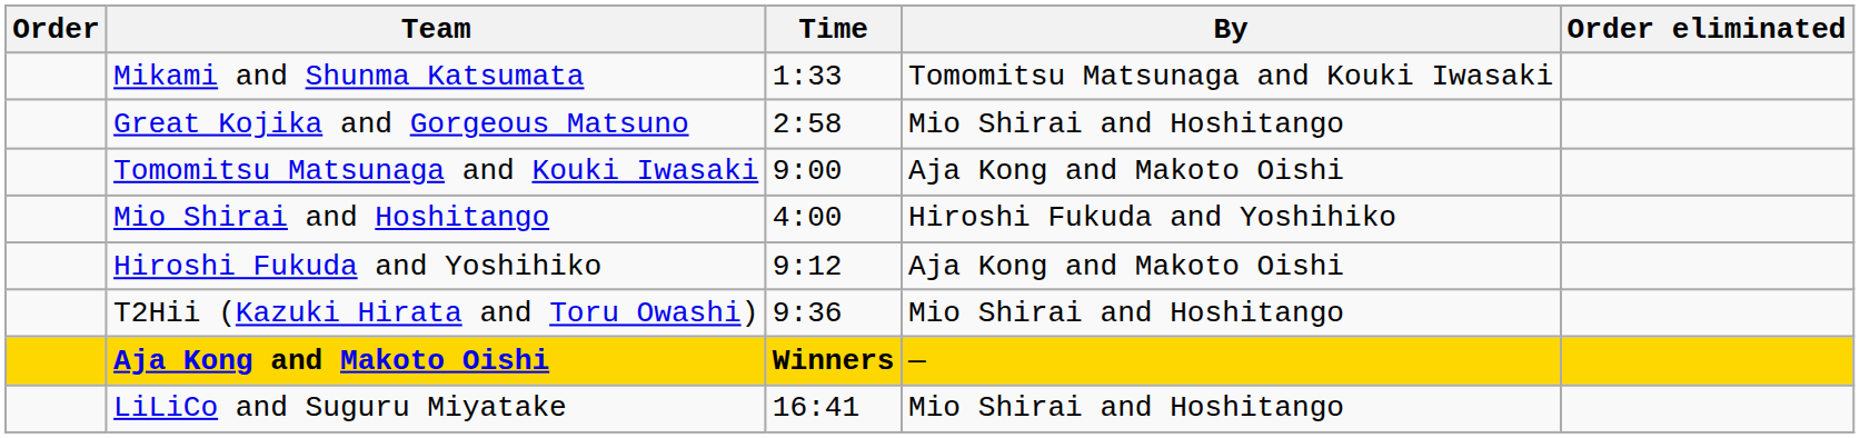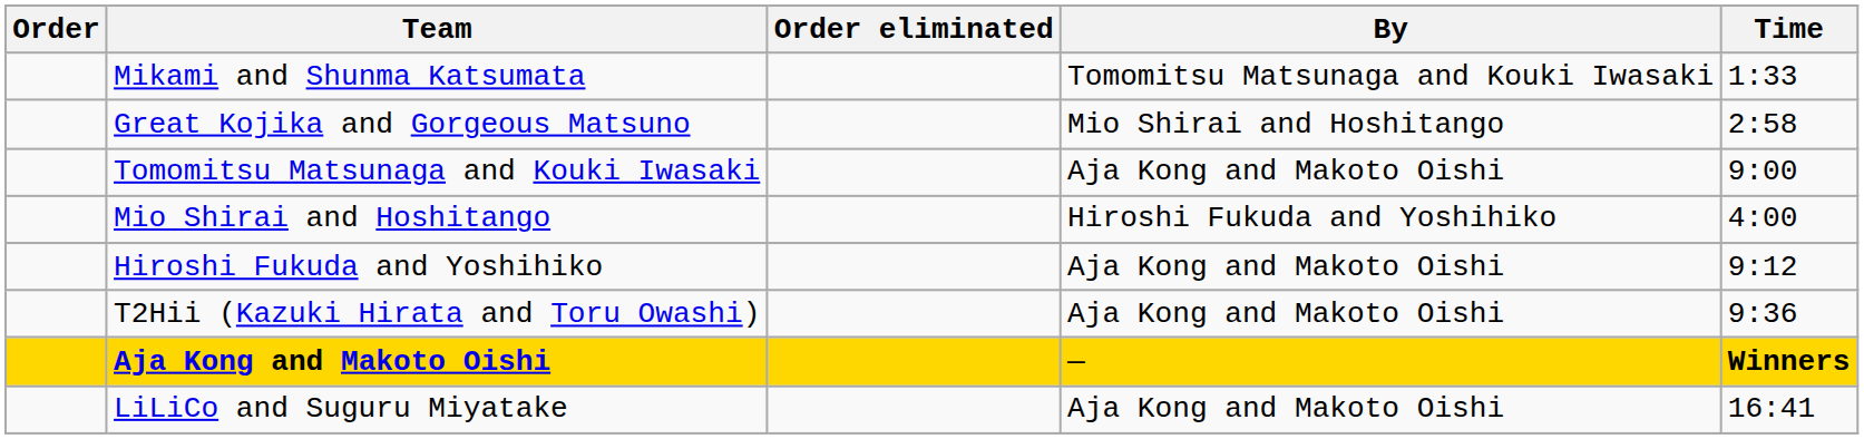 <table class="wikitable sortable">
 <tr>
 <th>Order</th>
 <th>Team</th>
+<th>Order eliminated</th>
+<th>By</th>
 <th>Time</th>
-<th>By</th>
-<th>Order eliminated</th>
 </tr>
 <tr>
 <td></td>
 <td><a href='#'>Mikami</a> and <a href='#'>Shunma Katsumata</a></td>
+<td></td>
+<td>Tomomitsu Matsunaga and Kouki Iwasaki</td>
 <td>1:33</td>
-<td>Tomomitsu Matsunaga and Kouki Iwasaki</td>
-<td></td>
 </tr>
 <tr>
 <td></td>
 <td><a href='#'>Great Kojika</a> and <a href='#'>Gorgeous Matsuno</a></td>
+<td></td>
+<td>Mio Shirai and Hoshitango</td>
 <td>2:58</td>
-<td>Mio Shirai and Hoshitango</td>
-<td></td>
 </tr>
 <tr>
 <td></td>
 <td><a href='#'>Tomomitsu Matsunaga</a> and <a href='#'>Kouki Iwasaki</a></td>
+<td></td>
+<td>Aja Kong and Makoto Oishi</td>
 <td>9:00</td>
-<td>Aja Kong and Makoto Oishi</td>
-<td></td>
 </tr>
 <tr>
 <td></td>
 <td><a href='#'>Mio Shirai</a> and <a href='#'>Hoshitango</a></td>
+<td></td>
+<td>Hiroshi Fukuda and Yoshihiko</td>
 <td>4:00</td>
-<td>Hiroshi Fukuda and Yoshihiko</td>
-<td></td>
 </tr>
 <tr>
 <td></td>
 <td><a href='#'>Hiroshi Fukuda</a> and Yoshihiko</td>
+<td></td>
+<td>Aja Kong and Makoto Oishi</td>
 <td>9:12</td>
-<td>Aja Kong and Makoto Oishi</td>
-<td></td>
 </tr>
 <tr>
 <td></td>
 <td>T2Hii (<a href='#'>Kazuki Hirata</a> and <a href='#'>Toru Owashi</a>)</td>
+<td></td>
+<td>Aja Kong and Makoto Oishi</td>
 <td>9:36</td>
-<td>Mio Shirai and Hoshitango</td>
-<td></td>
 </tr>
 <tr style="background:gold">
 <td><strong></strong></td>
 <td><strong><a href='#'>Aja Kong</a> and <a href='#'>Makoto Oishi</a></strong></td>
+<td></td>
+<td>—</td>
 <td><strong>Winners</strong></td>
-<td>—</td>
-<td></td>
 </tr>
 <tr>
 <td></td>
 <td><a href='#'>LiLiCo</a> and Suguru Miyatake</td>
+<td></td>
+<td>Aja Kong and Makoto Oishi</td>
 <td>16:41</td>
-<td>Mio Shirai and Hoshitango</td>
-<td></td>
 </tr>
 </table>
